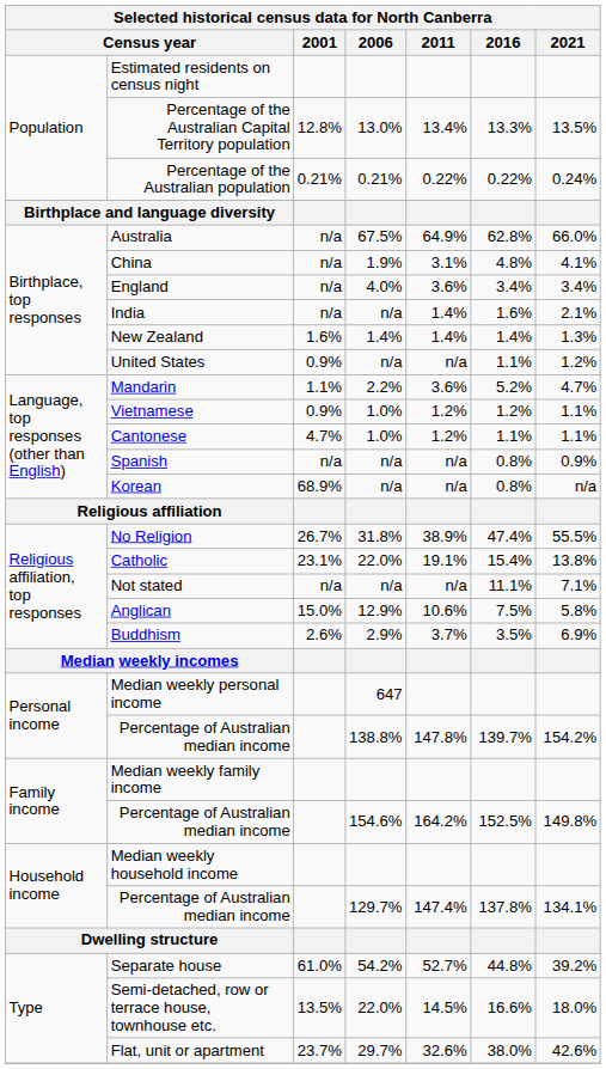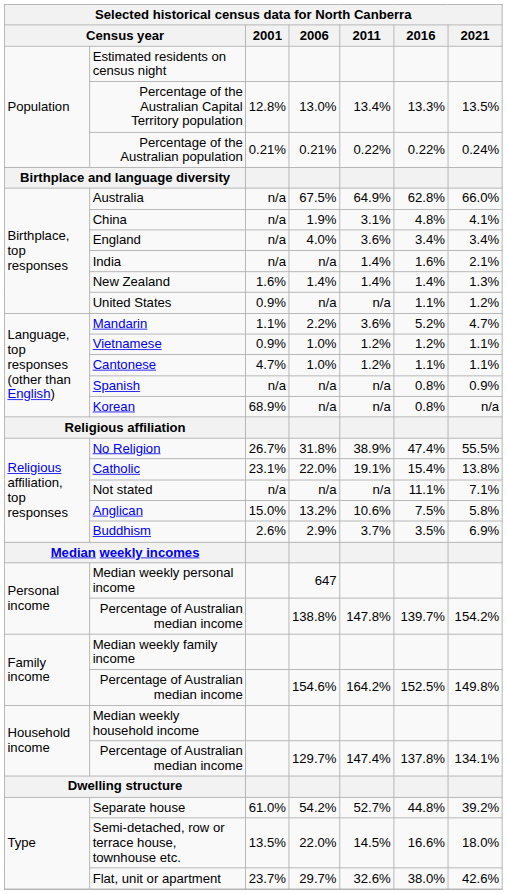 <table class="wikitable">
 <tr>
 <th colspan=8>Selected historical census data for North Canberra</th>
 </tr>
 <tr>
 <th colspan=3>Census year</th>
 <th>2001</th>
 <th>2006</th>
 <th>2011</th>
 <th>2016</th>
 <th>2021</th>
 </tr>
 <tr>
 <td rowspan=3 colspan="2">Population</td>
 <td>Estimated residents on census night</td>
 <td align="right"></td>
 <td align="right"></td>
 <td align="right"></td>
 <td align="right"></td>
 <td align="right"></td>
 </tr>
 <tr>
 <td align="right">Percentage of the Australian Capital Territory population</td>
 <td align="right">12.8%</td>
 <td align="right"> 13.0%</td>
 <td align="right"> 13.4%</td>
 <td align="right"> 13.3%</td>
 <td align="right"> 13.5%</td>
 </tr>
 <tr>
 <td align="right">Percentage of the Australian population</td>
 <td align="right">0.21%</td>
 <td align="right"> 0.21%</td>
 <td align="right"> 0.22%</td>
 <td align="right"> 0.22%</td>
 <td align="right"> 0.24%</td>
 </tr>
 <tr>
 <th colspan=3>Birthplace and language diversity</th>
 <th></th>
 <th></th>
 <th></th>
 <th></th>
 <th></th>
 </tr>
 <tr>
 <td rowspan=6 colspan=2>Birthplace,<br>top responses</td>
 <td>Australia</td>
 <td align="right">n/a</td>
 <td align="right"> 67.5%</td>
 <td align="right"> 64.9%</td>
 <td align="right"> 62.8%</td>
 <td align="right"> 66.0%</td>
 </tr>
 <tr>
 <td>China</td>
 <td align="right">n/a</td>
 <td align="right"> 1.9%</td>
 <td align="right"> 3.1%</td>
 <td align="right"> 4.8%</td>
 <td align="right"> 4.1%</td>
 </tr>
 <tr>
 <td>England</td>
 <td align="right">n/a</td>
 <td align="right"> 4.0%</td>
 <td align="right"> 3.6%</td>
 <td align="right"> 3.4%</td>
 <td align="right"> 3.4%</td>
 </tr>
 <tr>
 <td>India</td>
 <td align="right">n/a</td>
 <td align="right">n/a</td>
 <td align="right"> 1.4%</td>
 <td align="right"> 1.6%</td>
 <td align="right"> 2.1%</td>
 </tr>
 <tr>
 <td>New Zealand</td>
 <td align="right">1.6%</td>
 <td align="right"> 1.4%</td>
 <td align="right"> 1.4%</td>
 <td align="right"> 1.4%</td>
 <td align="right"> 1.3%</td>
 </tr>
 <tr>
 <td>United States</td>
 <td align="right">0.9%</td>
 <td align="right">n/a</td>
 <td align="right">n/a</td>
 <td align="right"> 1.1%</td>
 <td align="right"> 1.2%</td>
 </tr>
 <tr>
 <td rowspan=5 colspan=2>Language,<br>top responses<br>(other than <a href='#'>English</a>)</td>
 <td><a href='#'>Mandarin</a></td>
 <td align="right">1.1%</td>
 <td align="right"> 2.2%</td>
 <td align="right"> 3.6%</td>
 <td align="right"> 5.2%</td>
 <td align="right"> 4.7%</td>
 </tr>
 <tr>
 <td><a href='#'>Vietnamese</a></td>
 <td align="right">0.9%</td>
 <td align="right"> 1.0%</td>
 <td align="right"> 1.2%</td>
 <td align="right"> 1.2%</td>
 <td align="right"> 1.1%</td>
 </tr>
 <tr>
 <td><a href='#'>Cantonese</a></td>
 <td align="right">4.7%</td>
 <td align="right"> 1.0%</td>
 <td align="right"> 1.2%</td>
 <td align="right"> 1.1%</td>
 <td align="right"> 1.1%</td>
 </tr>
 <tr>
 <td><a href='#'>Spanish</a></td>
 <td align="right">n/a</td>
 <td align="right">n/a</td>
 <td align="right">n/a</td>
 <td align="right"> 0.8%</td>
 <td align="right"> 0.9%</td>
 </tr>
 <tr>
 <td><a href='#'>Korean</a></td>
 <td align="right">68.9%</td>
 <td align="right">n/a</td>
 <td align="right">n/a</td>
 <td align="right"> 0.8%</td>
 <td align="right">n/a</td>
 </tr>
 <tr>
 <th colspan=3>Religious affiliation</th>
 <th></th>
 <th></th>
 <th></th>
 <th></th>
 <th></th>
 </tr>
 <tr>
 <td rowspan=5 colspan=2><a href='#'>Religious</a> affiliation,<br>top responses</td>
 <td><a href='#'>No Religion</a></td>
 <td align="right">26.7%</td>
 <td align="right"> 31.8%</td>
 <td align="right"> 38.9%</td>
 <td align="right"> 47.4%</td>
 <td align="right"> 55.5%</td>
 </tr>
 <tr>
 <td><a href='#'>Catholic</a></td>
 <td align="right">23.1%</td>
 <td align="right"> 22.0%</td>
 <td align="right"> 19.1%</td>
 <td align="right"> 15.4%</td>
 <td align="right"> 13.8%</td>
 </tr>
 <tr>
 <td>Not stated</td>
 <td align="right">n/a</td>
 <td align="right">n/a</td>
 <td align="right">n/a</td>
 <td align="right">11.1%</td>
 <td align="right"> 7.1%</td>
 </tr>
 <tr>
 <td><a href='#'>Anglican</a></td>
 <td align="right">15.0%</td>
-<td align="right"> 12.9%</td>
+<td align="right"> 13.2%</td>
 <td align="right"> 10.6%</td>
 <td align="right"> 7.5%</td>
 <td align="right"> 5.8%</td>
 </tr>
 <tr>
 <td><a href='#'>Buddhism</a></td>
 <td align="right">2.6%</td>
 <td align="right"> 2.9%</td>
 <td align="right"> 3.7%</td>
 <td align="right"> 3.5%</td>
 <td align="right"> 6.9%</td>
 </tr>
 <tr>
 <th colspan=3><a href='#'>Median</a> <a href='#'>weekly incomes</a></th>
 <th></th>
 <th></th>
 <th></th>
 <th></th>
 <th></th>
 </tr>
 <tr>
 <td rowspan=2 colspan=2>Personal income</td>
 <td>Median weekly personal income</td>
 <td align="right"></td>
 <td align="right">647</td>
 <td align="right"></td>
 <td align="right"></td>
 <td align="right"></td>
 </tr>
 <tr>
 <td align="right">Percentage of Australian median income</td>
 <td align="right"></td>
 <td align="right">138.8%</td>
 <td align="right"> 147.8%</td>
 <td align="right"> 139.7%</td>
 <td align="right"> 154.2%</td>
 </tr>
 <tr>
 <td rowspan=2 colspan=2>Family income</td>
 <td>Median weekly family income</td>
 <td align="right"></td>
 <td align="right"></td>
 <td align="right"></td>
 <td align="right"></td>
 <td align="right"></td>
 </tr>
 <tr>
 <td align="right">Percentage of Australian median income</td>
 <td align="right"></td>
 <td align="right">154.6%</td>
 <td align="right"> 164.2%</td>
 <td align="right"> 152.5%</td>
 <td align="right"> 149.8%</td>
 </tr>
 <tr>
 <td rowspan=2 colspan=2>Household income</td>
 <td>Median weekly household income</td>
 <td align="right"></td>
 <td align="right"></td>
 <td align="right"></td>
 <td align="right"></td>
 <td align="right"></td>
 </tr>
 <tr>
 <td align="right">Percentage of Australian median income</td>
 <td align="right"></td>
 <td align="right">129.7%</td>
 <td align="right"> 147.4%</td>
 <td align="right"> 137.8%</td>
 <td align="right"> 134.1%</td>
 </tr>
 <tr>
 <th colspan=3>Dwelling structure</th>
 <th></th>
 <th></th>
 <th></th>
 <th></th>
 <th></th>
 </tr>
 <tr>
 <td rowspan=3 colspan=2>Type</td>
 <td>Separate house</td>
 <td align="right">61.0%</td>
 <td align="right"> 54.2%</td>
 <td align="right"> 52.7%</td>
 <td align="right"> 44.8%</td>
 <td align="right"> 39.2%</td>
 </tr>
 <tr>
 <td>Semi-detached, row or terrace house, townhouse etc.</td>
 <td align="right">13.5%</td>
 <td align="right"> 22.0%</td>
 <td align="right"> 14.5%</td>
 <td align="right"> 16.6%</td>
 <td align="right"> 18.0%</td>
 </tr>
 <tr>
 <td>Flat, unit or apartment</td>
 <td align="right">23.7%</td>
 <td align="right"> 29.7%</td>
 <td align="right"> 32.6%</td>
 <td align="right"> 38.0%</td>
 <td align="right"> 42.6%</td>
 </tr>
 <tr>
 </tr>
 </table>
